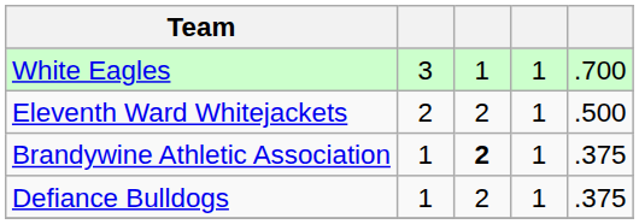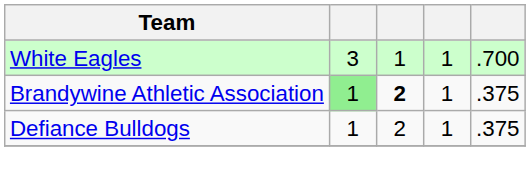 <table class="wikitable" style="font-size:95%; text-align:center">
 <tr>
 <th>Team</th>
 <th width="25"></th>
 <th width="25"></th>
 <th width="25"></th>
 <th width="30"></th>
 </tr>
 <tr style="background:#cfc;">
 <td style="text-align:left;"><a href='#'>White Eagles</a></td>
 <td>3</td>
 <td>1</td>
 <td>1</td>
 <td>.700</td>
 </tr>
 <tr>
-<td style="text-align:left;"><a href='#'>Eleventh Ward Whitejackets</a></td>
-<td>2</td>
-<td>2</td>
-<td>1</td>
-<td>.500</td>
-</tr>
-<tr>
 <td style="text-align:left;"><a href='#'>Brandywine Athletic Association</a></td>
-<td>1</td>
+<td style="background: lightgreen;">1</td>
 <td><strong>2</strong></td>
 <td>1</td>
 <td>.375</td>
 </tr>
 <tr>
 <td style="text-align:left;"><a href='#'>Defiance Bulldogs</a></td>
 <td>1</td>
 <td>2</td>
 <td>1</td>
 <td>.375</td>
 </tr>
 <tr>
 </tr>
 </table>
